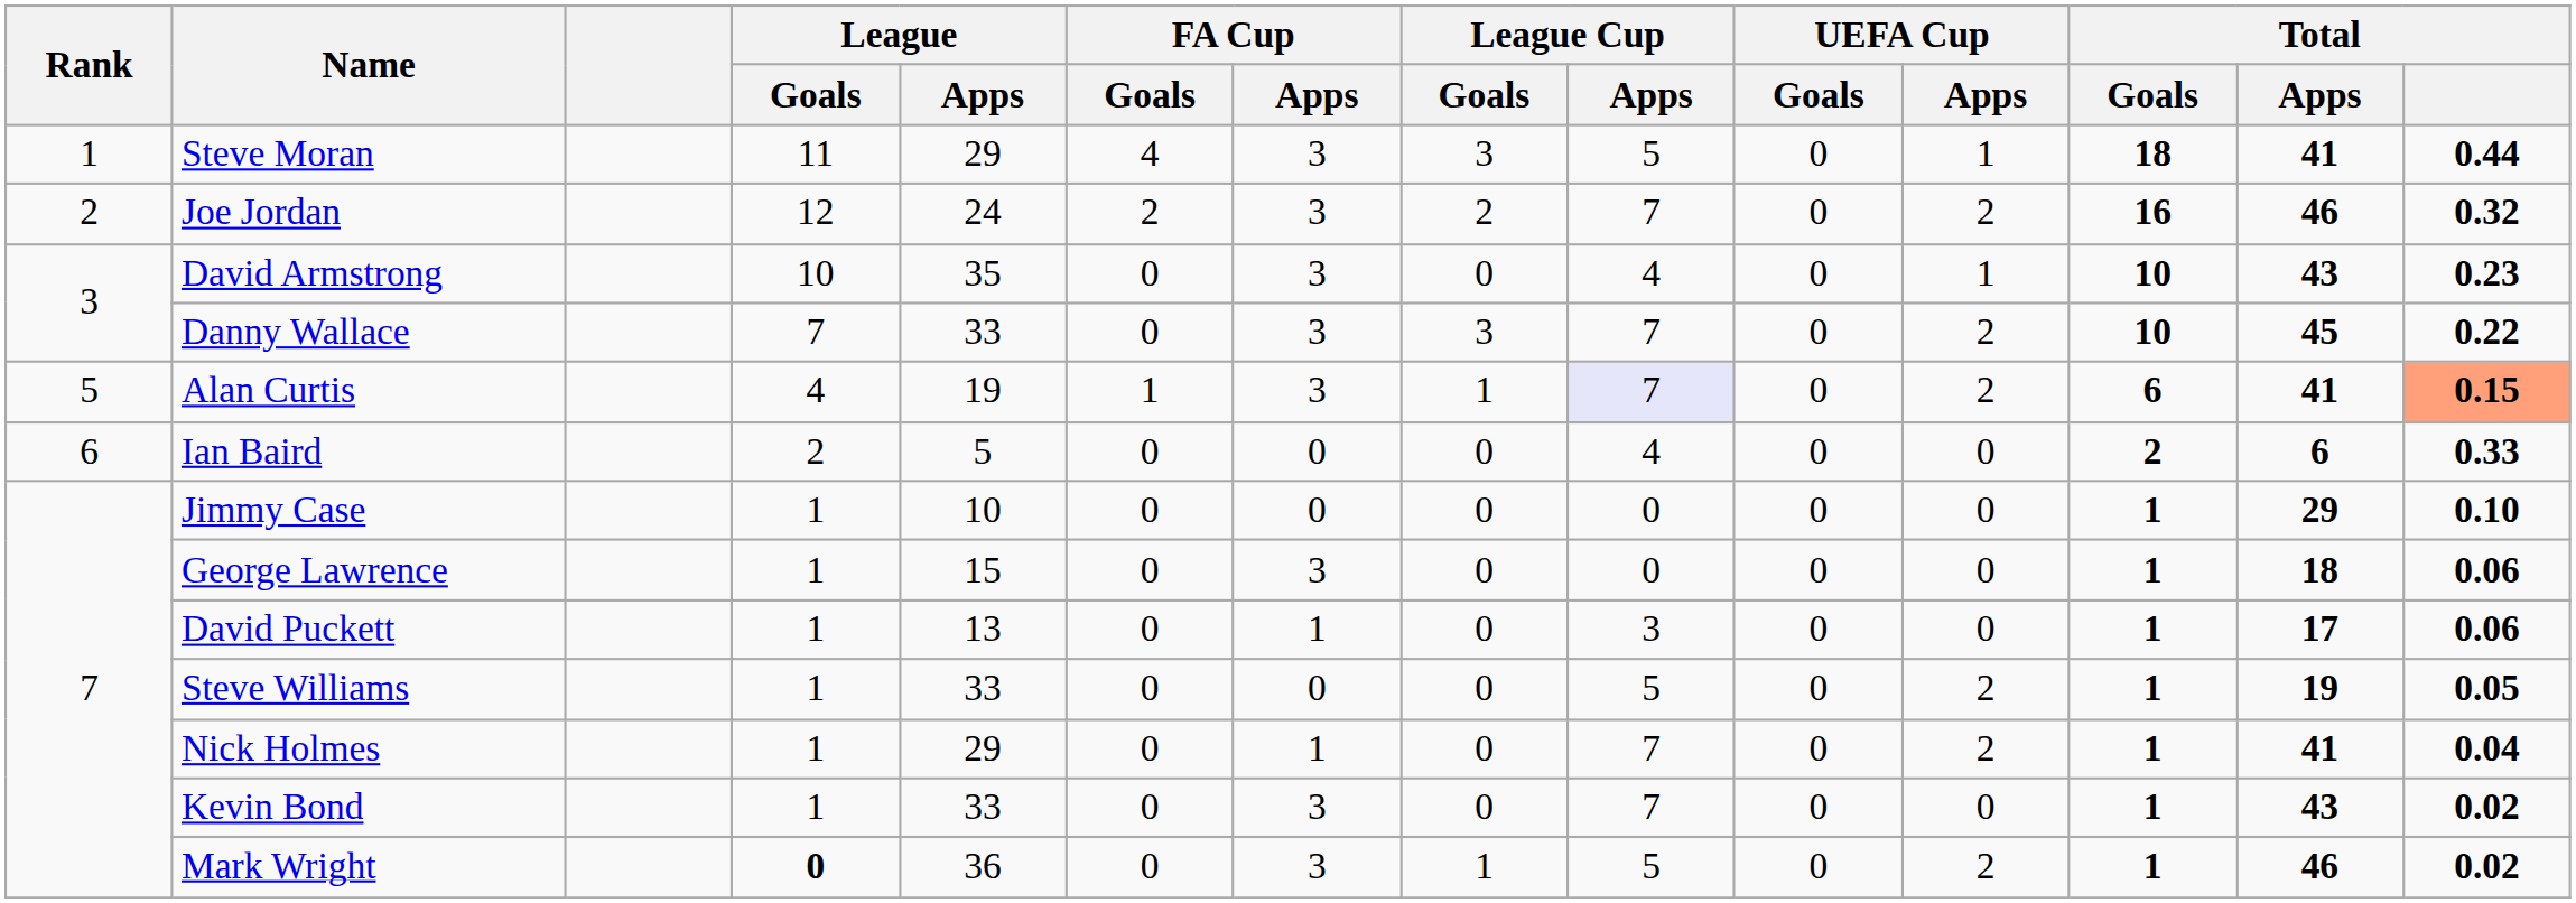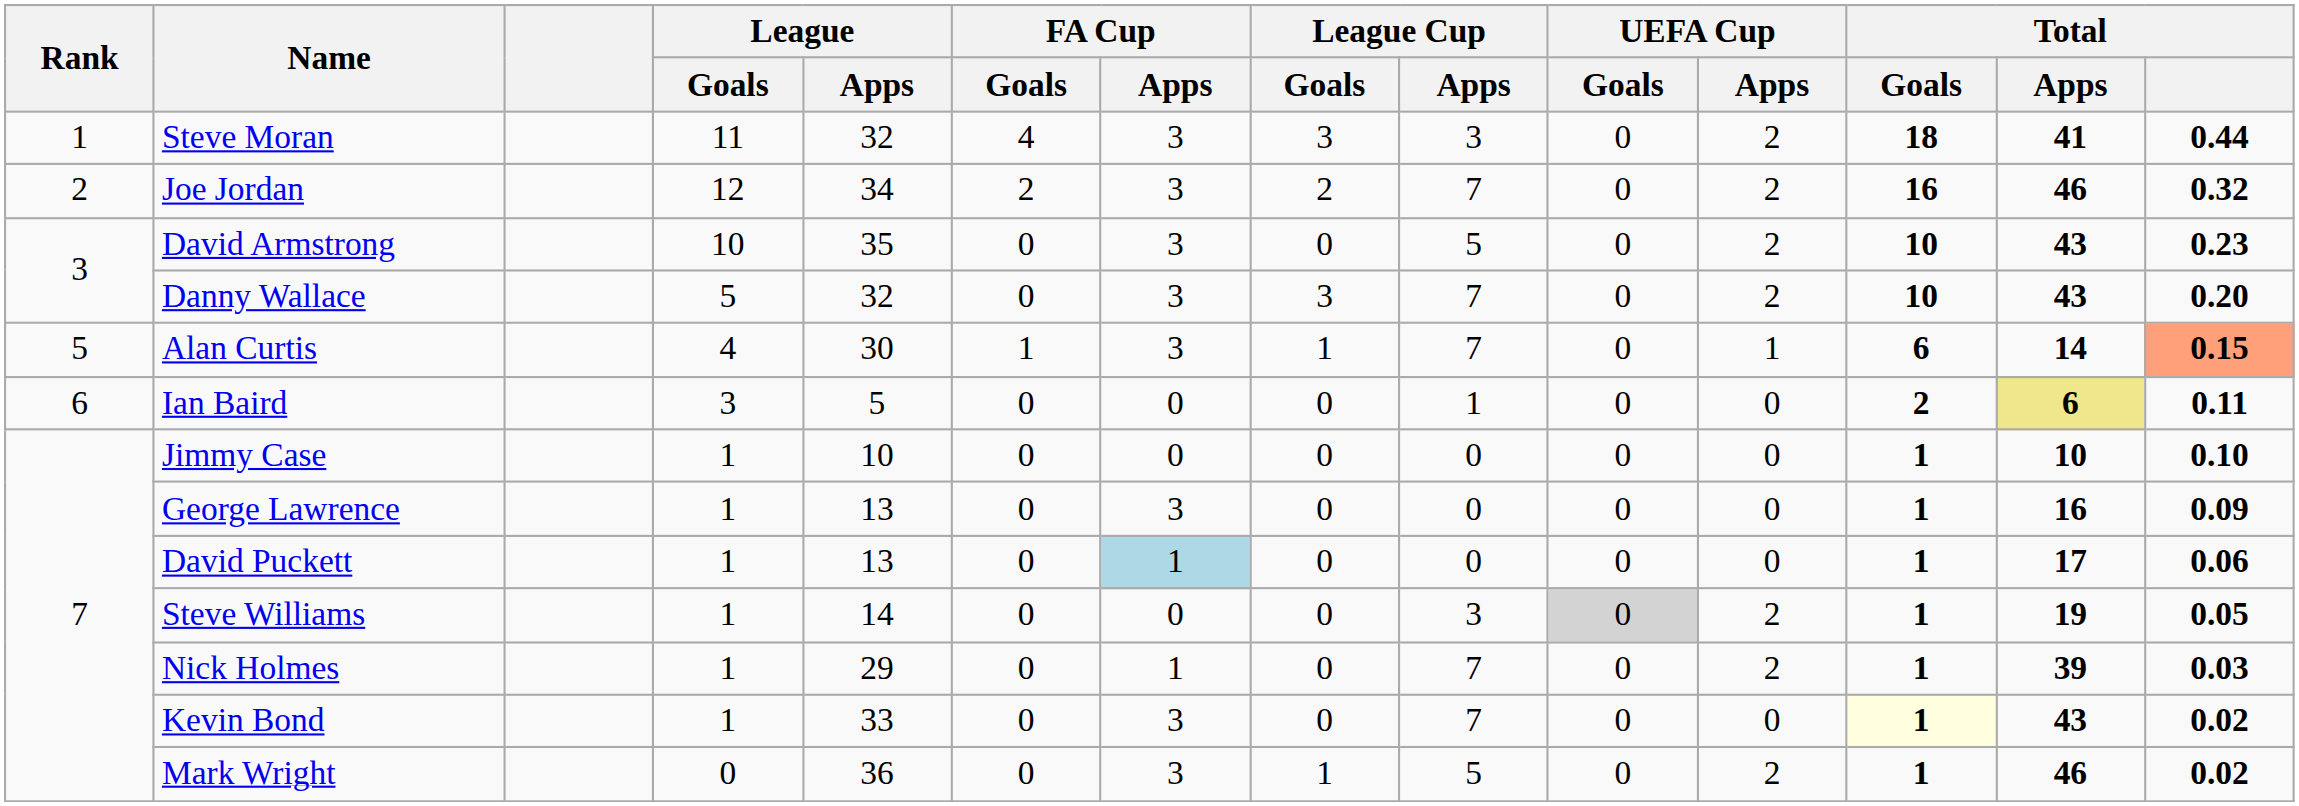 <table class="wikitable plainrowheaders" style="text-align:center;">
 <tr>
 <th scope="col" rowspan="2" style="width:4em;">Rank</th>
 <th scope="col" rowspan="2" style="width:10em;">Name</th>
 <th scope="col" rowspan="2" style="width:4em;"></th>
 <th scope="col" colspan="2">League</th>
 <th scope="col" colspan="2">FA Cup</th>
 <th scope="col" colspan="2">League Cup</th>
 <th scope="col" colspan="2">UEFA Cup</th>
 <th scope="col" colspan="3">Total</th>
 </tr>
 <tr>
 <th scope="col" style="width:4em;">Goals</th>
 <th scope="col" style="width:4em;">Apps</th>
 <th scope="col" style="width:4em;">Goals</th>
 <th scope="col" style="width:4em;">Apps</th>
 <th scope="col" style="width:4em;">Goals</th>
 <th scope="col" style="width:4em;">Apps</th>
 <th scope="col" style="width:4em;">Goals</th>
 <th scope="col" style="width:4em;">Apps</th>
 <th scope="col" style="width:4em;">Goals</th>
 <th scope="col" style="width:4em;">Apps</th>
 <th scope="col" style="width:4em;"></th>
 </tr>
 <tr>
 <td>1</td>
 <td align="left"><a href='#'>Steve Moran</a></td>
 <td></td>
 <td>11</td>
-<td>29</td>
+<td>32</td>
 <td>4</td>
 <td>3</td>
 <td>3</td>
-<td>5</td>
+<td>3</td>
 <td>0</td>
-<td>1</td>
+<td>2</td>
 <td><strong>18</strong></td>
 <td><strong>41</strong></td>
 <td><strong>0.44</strong></td>
 </tr>
 <tr>
 <td>2</td>
 <td align="left"><a href='#'>Joe Jordan</a></td>
 <td></td>
 <td>12</td>
-<td>24</td>
+<td>34</td>
 <td>2</td>
 <td>3</td>
 <td>2</td>
 <td>7</td>
 <td>0</td>
 <td>2</td>
 <td><strong>16</strong></td>
 <td><strong>46</strong></td>
 <td><strong>0.32</strong></td>
 </tr>
 <tr>
 <td rowspan="2">3</td>
 <td align="left"><a href='#'>David Armstrong</a></td>
 <td></td>
 <td>10</td>
 <td>35</td>
 <td>0</td>
 <td>3</td>
 <td>0</td>
-<td>4</td>
+<td>5</td>
 <td>0</td>
-<td>1</td>
+<td>2</td>
 <td><strong>10</strong></td>
 <td><strong>43</strong></td>
 <td><strong>0.23</strong></td>
 </tr>
 <tr>
 <td align="left"><a href='#'>Danny Wallace</a></td>
 <td></td>
-<td>7</td>
-<td>33</td>
+<td>5</td>
+<td>32</td>
 <td>0</td>
 <td>3</td>
 <td>3</td>
 <td>7</td>
 <td>0</td>
 <td>2</td>
 <td><strong>10</strong></td>
-<td><strong>45</strong></td>
-<td><strong>0.22</strong></td>
+<td><strong>43</strong></td>
+<td><strong>0.20</strong></td>
 </tr>
 <tr>
 <td>5</td>
 <td align="left"><a href='#'>Alan Curtis</a></td>
 <td></td>
 <td>4</td>
-<td>19</td>
+<td>30</td>
 <td>1</td>
 <td>3</td>
 <td>1</td>
-<td style="background: lavender;">7</td>
+<td>7</td>
 <td>0</td>
-<td>2</td>
+<td>1</td>
 <td><strong>6</strong></td>
-<td><strong>41</strong></td>
+<td><strong>14</strong></td>
 <td style="background: lightsalmon;"><strong>0.15</strong></td>
 </tr>
 <tr>
 <td>6</td>
 <td align="left"><a href='#'>Ian Baird</a></td>
 <td></td>
-<td>2</td>
+<td>3</td>
 <td>5</td>
 <td>0</td>
 <td>0</td>
 <td>0</td>
-<td>4</td>
+<td>1</td>
 <td>0</td>
 <td>0</td>
 <td><strong>2</strong></td>
-<td><strong>6</strong></td>
-<td><strong>0.33</strong></td>
+<td style="background: khaki;"><strong>6</strong></td>
+<td><strong>0.11</strong></td>
 </tr>
 <tr>
 <td rowspan="7">7</td>
 <td align="left"><a href='#'>Jimmy Case</a></td>
 <td></td>
 <td>1</td>
 <td>10</td>
 <td>0</td>
 <td>0</td>
 <td>0</td>
 <td>0</td>
 <td>0</td>
 <td>0</td>
 <td><strong>1</strong></td>
-<td><strong>29</strong></td>
+<td><strong>10</strong></td>
 <td><strong>0.10</strong></td>
 </tr>
 <tr>
 <td align="left"><a href='#'>George Lawrence</a></td>
 <td></td>
 <td>1</td>
-<td>15</td>
+<td>13</td>
 <td>0</td>
 <td>3</td>
 <td>0</td>
 <td>0</td>
 <td>0</td>
 <td>0</td>
 <td><strong>1</strong></td>
-<td><strong>18</strong></td>
-<td><strong>0.06</strong></td>
+<td><strong>16</strong></td>
+<td><strong>0.09</strong></td>
 </tr>
 <tr>
 <td align="left"><a href='#'>David Puckett</a></td>
 <td></td>
 <td>1</td>
 <td>13</td>
 <td>0</td>
-<td>1</td>
+<td style="background: lightblue;">1</td>
 <td>0</td>
-<td>3</td>
+<td>0</td>
 <td>0</td>
 <td>0</td>
 <td><strong>1</strong></td>
 <td><strong>17</strong></td>
 <td><strong>0.06</strong></td>
 </tr>
 <tr>
 <td align="left"><a href='#'>Steve Williams</a></td>
 <td></td>
 <td>1</td>
-<td>33</td>
+<td>14</td>
 <td>0</td>
 <td>0</td>
 <td>0</td>
-<td>5</td>
-<td>0</td>
+<td>3</td>
+<td style="background: lightgrey;">0</td>
 <td>2</td>
 <td><strong>1</strong></td>
 <td><strong>19</strong></td>
 <td><strong>0.05</strong></td>
 </tr>
 <tr>
 <td align="left"><a href='#'>Nick Holmes</a></td>
 <td></td>
 <td>1</td>
 <td>29</td>
 <td>0</td>
 <td>1</td>
 <td>0</td>
 <td>7</td>
 <td>0</td>
 <td>2</td>
 <td><strong>1</strong></td>
-<td><strong>41</strong></td>
-<td><strong>0.04</strong></td>
+<td><strong>39</strong></td>
+<td><strong>0.03</strong></td>
 </tr>
 <tr>
 <td align="left"><a href='#'>Kevin Bond</a></td>
 <td></td>
 <td>1</td>
 <td>33</td>
 <td>0</td>
 <td>3</td>
 <td>0</td>
 <td>7</td>
 <td>0</td>
 <td>0</td>
-<td><strong>1</strong></td>
+<td style="background: lightyellow;"><strong>1</strong></td>
 <td><strong>43</strong></td>
 <td><strong>0.02</strong></td>
 </tr>
 <tr>
 <td align="left"><a href='#'>Mark Wright</a></td>
 <td></td>
-<td><strong>0</strong></td>
+<td>0</td>
 <td>36</td>
 <td>0</td>
 <td>3</td>
 <td>1</td>
 <td>5</td>
 <td>0</td>
 <td>2</td>
 <td><strong>1</strong></td>
 <td><strong>46</strong></td>
 <td><strong>0.02</strong></td>
 </tr>
 </table>
